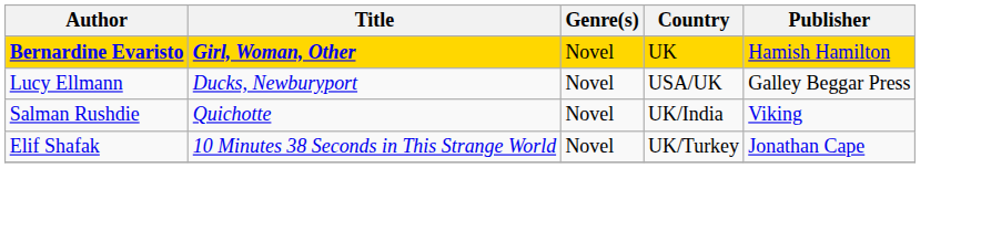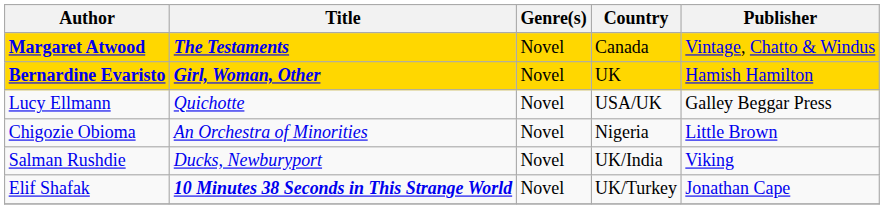 <table class="wikitable">
 <tr>
 <th>Author</th>
 <th>Title</th>
 <th>Genre(s)</th>
 <th>Country</th>
 <th>Publisher</th>
+</tr>
+<tr style="background:gold">
+<td><strong><a href='#'>Margaret Atwood</a></strong></td>
+<td><strong><em><a href='#'>The Testaments</a></em></strong></td>
+<td>Novel</td>
+<td>Canada</td>
+<td><a href='#'>Vintage</a>, <a href='#'>Chatto & Windus</a></td>
 </tr>
 <tr style="background:gold">
 <td><strong><a href='#'>Bernardine Evaristo</a></strong></td>
 <td><strong><em><a href='#'>Girl, Woman, Other</a></em></strong></td>
 <td>Novel</td>
 <td>UK</td>
 <td><a href='#'>Hamish Hamilton</a></td>
 </tr>
 <tr>
 <td><a href='#'>Lucy Ellmann</a></td>
-<td><em><a href='#'>Ducks, Newburyport</a></em></td>
+<td><em><a href='#'>Quichotte</a></em></td>
 <td>Novel</td>
 <td>USA/UK</td>
 <td>Galley Beggar Press</td>
 </tr>
 <tr>
+<td><a href='#'>Chigozie Obioma</a></td>
+<td><em><a href='#'>An Orchestra of Minorities</a></em></td>
+<td>Novel</td>
+<td>Nigeria</td>
+<td><a href='#'>Little Brown</a></td>
+</tr>
+<tr>
 <td><a href='#'>Salman Rushdie</a></td>
-<td><em><a href='#'>Quichotte</a></em></td>
+<td><em><a href='#'>Ducks, Newburyport</a></em></td>
 <td>Novel</td>
 <td>UK/India</td>
 <td><a href='#'>Viking</a></td>
 </tr>
 <tr>
 <td><a href='#'>Elif Shafak</a></td>
-<td><em><a href='#'>10 Minutes 38 Seconds in This Strange World</a></em></td>
+<td><strong><em><a href='#'>10 Minutes 38 Seconds in This Strange World</a></em></strong></td>
 <td>Novel</td>
 <td>UK/Turkey</td>
 <td><a href='#'>Jonathan Cape</a></td>
 </tr>
 <tr>
 </tr>
 </table>
